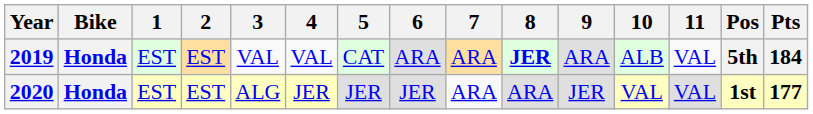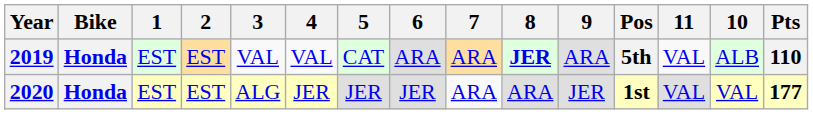 <table class="wikitable" style="text-align:center;">
 <tr>
 <th>Year</th>
 <th>Bike</th>
 <th>1</th>
 <th>2</th>
 <th>3</th>
 <th>4</th>
 <th>5</th>
 <th>6</th>
 <th>7</th>
 <th>8</th>
 <th>9</th>
+<th>Pos</th>
+<th>11</th>
 <th>10</th>
-<th>11</th>
-<th>Pos</th>
 <th>Pts</th>
 </tr>
 <tr>
 <th><a href='#'>2019</a></th>
 <th><a href='#'>Honda</a></th>
 <td style="background:#DFFFDF;"><a href='#'>EST</a><br></td>
 <td style="background:#FFDF9F;"><a href='#'>EST</a><br></td>
 <td><a href='#'>VAL</a></td>
 <td><a href='#'>VAL</a></td>
 <td style="background:#DFFFDF;"><a href='#'>CAT</a><br></td>
 <td style="background:#DFDFDF;"><a href='#'>ARA</a><br></td>
 <td style="background:#FFDF9F;"><a href='#'>ARA</a><br></td>
 <td style="background:#DFFFDF;"><strong><a href='#'>JER</a><br></strong></td>
 <td style="background:#dfdfdf;"><a href='#'>ARA</a><br></td>
+<th>5th</th>
+<td><a href='#'>VAL</a></td>
 <td style="background:#DFFFDF;"><a href='#'>ALB</a><br></td>
-<td><a href='#'>VAL</a></td>
-<th>5th</th>
-<th>184</th>
+<th>110</th>
 </tr>
 <tr>
 <th><a href='#'>2020</a></th>
 <th><a href='#'>Honda</a></th>
 <td style="background:#ffffbf;"><a href='#'>EST</a><br></td>
 <td style="background:#ffffbf;"><a href='#'>EST</a><br></td>
 <td style="background:#ffffbf;"><a href='#'>ALG</a><br></td>
 <td style="background:#ffffbf;"><a href='#'>JER</a><br></td>
 <td style="background:#dfdfdf;"><a href='#'>JER</a><br></td>
 <td style="background:#dfdfdf;"><a href='#'>JER</a><br></td>
 <td><a href='#'>ARA</a></td>
 <td style="background:#dfdfdf;"><a href='#'>ARA</a><br></td>
 <td style="background:#DFDFDF;"><a href='#'>JER</a><br></td>
+<th style="background:#ffffbf;">1st</th>
+<td style="background:#dfdfdf;"><a href='#'>VAL</a><br></td>
 <td style="background:#ffffbf;"><a href='#'>VAL</a><br></td>
-<td style="background:#dfdfdf;"><a href='#'>VAL</a><br></td>
-<th style="background:#ffffbf;">1st</th>
 <th style="background:#ffffbf;">177</th>
 </tr>
 </table>
